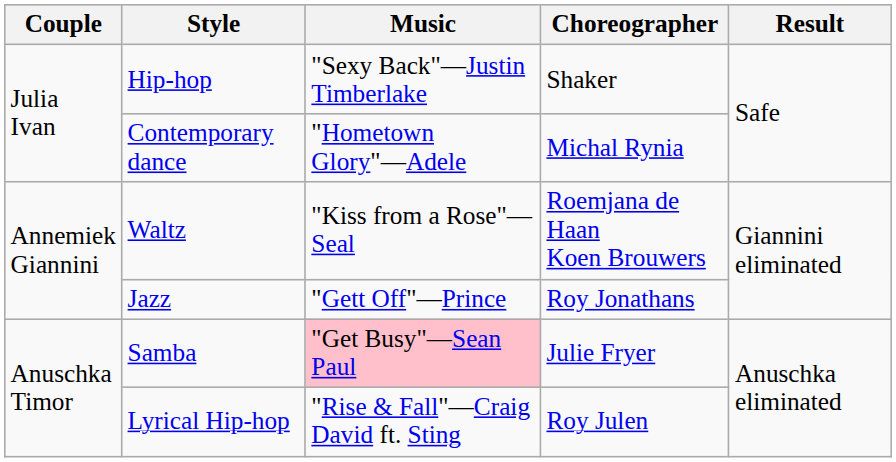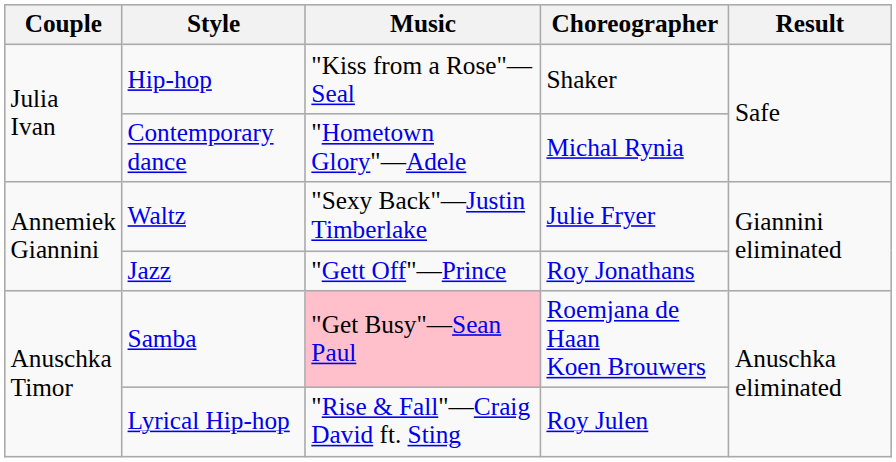 <table class="wikitable" width="90%">
 <tr>
 <th>Couple</th>
 <th>Style</th>
 <th>Music</th>
 <th>Choreographer</th>
 <th>Result</th>
 </tr>
 <tr>
 <td rowspan="2">Julia<br>Ivan</td>
 <td><a href='#'>Hip-hop</a></td>
-<td>"Sexy Back"—<a href='#'>Justin Timberlake</a></td>
+<td>"Kiss from a Rose"—<a href='#'>Seal</a></td>
 <td>Shaker</td>
 <td rowspan="2">Safe</td>
 </tr>
 <tr>
 <td><a href='#'>Contemporary dance</a></td>
 <td>"<a href='#'>Hometown Glory</a>"—<a href='#'>Adele</a></td>
 <td><a href='#'>Michal Rynia</a></td>
 </tr>
 <tr>
 <td rowspan="2">Annemiek<br>Giannini</td>
 <td><a href='#'>Waltz</a></td>
-<td>"Kiss from a Rose"—<a href='#'>Seal</a></td>
-<td><a href='#'>Roemjana de Haan</a><br><a href='#'>Koen Brouwers</a></td>
+<td>"Sexy Back"—<a href='#'>Justin Timberlake</a></td>
+<td><a href='#'>Julie Fryer</a></td>
 <td rowspan="2">Giannini eliminated</td>
 </tr>
 <tr>
 <td><a href='#'>Jazz</a></td>
 <td>"<a href='#'>Gett Off</a>"—<a href='#'>Prince</a></td>
 <td><a href='#'>Roy Jonathans</a></td>
 </tr>
 <tr>
 <td rowspan="2">Anuschka<br>Timor</td>
 <td><a href='#'>Samba</a></td>
 <td style="background: pink;">"Get Busy"—<a href='#'>Sean Paul</a></td>
-<td><a href='#'>Julie Fryer</a></td>
+<td><a href='#'>Roemjana de Haan</a><br><a href='#'>Koen Brouwers</a></td>
 <td rowspan="2">Anuschka eliminated</td>
 </tr>
 <tr>
 <td><a href='#'>Lyrical Hip-hop</a></td>
 <td>"<a href='#'>Rise & Fall</a>"—<a href='#'>Craig David</a> ft. <a href='#'>Sting</a></td>
 <td><a href='#'>Roy Julen</a></td>
 </tr>
 </table>
